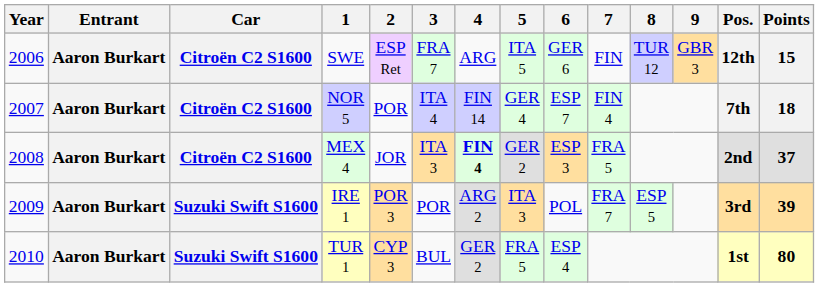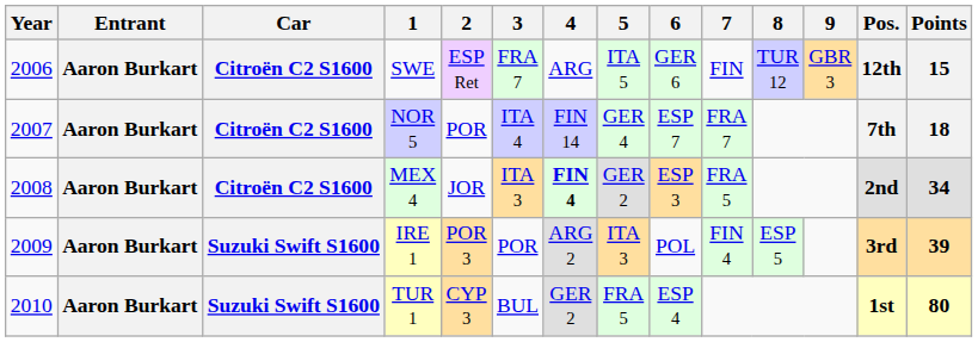 <table class="wikitable" border="1" style="text-align:center; font-size:85%;">
 <tr>
 <th>Year</th>
 <th>Entrant</th>
 <th>Car</th>
 <th>1</th>
 <th>2</th>
 <th>3</th>
 <th>4</th>
 <th>5</th>
 <th>6</th>
 <th>7</th>
 <th>8</th>
 <th>9</th>
 <th>Pos.</th>
 <th>Points</th>
 </tr>
 <tr>
 <td><a href='#'>2006</a></td>
 <th nowrap>Aaron Burkart</th>
 <th nowrap><a href='#'>Citroën C2 S1600</a></th>
 <td><a href='#'>SWE</a></td>
 <td style="background:#EFCFFF;"><a href='#'>ESP</a><br><small>Ret</small></td>
 <td style="background:#DFFFDF;"><a href='#'>FRA</a><br><small>7</small></td>
 <td><a href='#'>ARG</a></td>
 <td style="background:#DFFFDF;"><a href='#'>ITA</a><br><small>5</small></td>
 <td style="background:#DFFFDF;"><a href='#'>GER</a><br><small>6</small></td>
 <td><a href='#'>FIN</a></td>
 <td style="background:#CFCFFF;"><a href='#'>TUR</a><br><small>12</small></td>
 <td style="background:#FFDF9F;"><a href='#'>GBR</a><br><small>3</small></td>
 <th>12th</th>
 <th>15</th>
 </tr>
 <tr>
 <td><a href='#'>2007</a></td>
 <th nowrap>Aaron Burkart</th>
 <th nowrap><a href='#'>Citroën C2 S1600</a></th>
 <td style="background:#CFCFFF;"><a href='#'>NOR</a><br><small>5</small></td>
 <td><a href='#'>POR</a></td>
 <td style="background:#CFCFFF;"><a href='#'>ITA</a><br><small>4</small></td>
 <td style="background:#CFCFFF;"><a href='#'>FIN</a><br><small>14</small></td>
 <td style="background:#DFFFDF;"><a href='#'>GER</a><br><small>4</small></td>
 <td style="background:#DFFFDF;"><a href='#'>ESP</a><br><small>7</small></td>
-<td style="background:#DFFFDF;"><a href='#'>FIN</a><br><small>4</small></td>
+<td style="background:#DFFFDF;"><a href='#'>FRA</a><br><small>7</small></td>
 <td colspan=2></td>
 <th>7th</th>
 <th>18</th>
 </tr>
 <tr>
 <td><a href='#'>2008</a></td>
 <th nowrap>Aaron Burkart</th>
 <th nowrap><a href='#'>Citroën C2 S1600</a></th>
 <td style="background:#DFFFDF;"><a href='#'>MEX</a><br><small>4</small></td>
 <td><a href='#'>JOR</a></td>
 <td style="background:#FFDF9F;"><a href='#'>ITA</a><br><small>3</small></td>
 <td style="background:#DFFFDF;"><strong><a href='#'>FIN</a><br><small>4</small></strong></td>
 <td style="background:#DFDFDF;"><a href='#'>GER</a><br><small>2</small></td>
 <td style="background:#FFDF9F;"><a href='#'>ESP</a><br><small>3</small></td>
 <td style="background:#DFFFDF;"><a href='#'>FRA</a><br><small>5</small></td>
 <td colspan=2></td>
 <td style="background:#DFDFDF;"><strong>2nd</strong></td>
-<td style="background:#DFDFDF;"><strong>37</strong></td>
+<td style="background:#DFDFDF;"><strong>34</strong></td>
 </tr>
 <tr>
 <td><a href='#'>2009</a></td>
 <th nowrap>Aaron Burkart</th>
 <th nowrap><a href='#'>Suzuki Swift S1600</a></th>
 <td style="background:#FFFFBF;"><a href='#'>IRE</a><br><small>1</small></td>
 <td style="background:#FFDF9F;"><a href='#'>POR</a><br><small>3</small></td>
 <td><a href='#'>POR</a></td>
 <td style="background:#DFDFDF;"><a href='#'>ARG</a><br><small>2</small></td>
 <td style="background:#FFDF9F;"><a href='#'>ITA</a><br><small>3</small></td>
 <td><a href='#'>POL</a></td>
-<td style="background:#DFFFDF;"><a href='#'>FRA</a><br><small>7</small></td>
+<td style="background:#DFFFDF;"><a href='#'>FIN</a><br><small>4</small></td>
 <td style="background:#DFFFDF;"><a href='#'>ESP</a><br><small>5</small></td>
 <td></td>
 <td style="background:#FFDF9F;"><strong>3rd</strong></td>
 <td style="background:#FFDF9F;"><strong>39</strong></td>
 </tr>
 <tr>
 <td><a href='#'>2010</a></td>
 <th nowrap>Aaron Burkart</th>
 <th nowrap><a href='#'>Suzuki Swift S1600</a></th>
 <td style="background:#FFFFBF;"><a href='#'>TUR</a><br><small>1</small></td>
 <td style="background:#FFDF9F;"><a href='#'>CYP</a><br><small>3</small></td>
 <td><a href='#'>BUL</a></td>
 <td style="background:#DFDFDF;"><a href='#'>GER</a><br><small>2</small></td>
 <td style="background:#DFFFDF;"><a href='#'>FRA</a><br><small>5</small></td>
 <td style="background:#DFFFDF;"><a href='#'>ESP</a><br><small>4</small></td>
 <td colspan=3></td>
 <td style="background:#FFFFBF;"><strong>1st</strong></td>
 <td style="background:#FFFFBF;"><strong>80</strong></td>
 </tr>
 </table>
